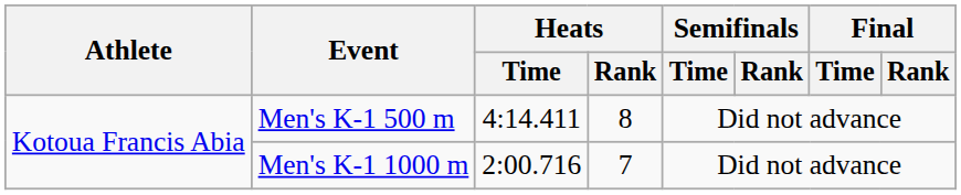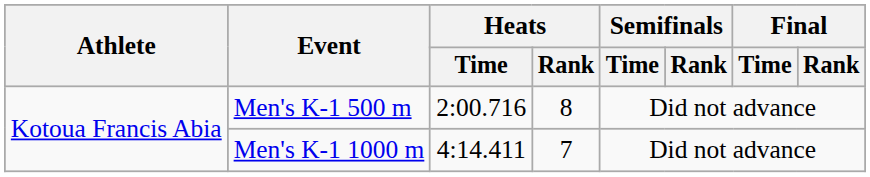 <table class=wikitable style="font-size:90%">
 <tr>
 <th rowspan="2">Athlete</th>
 <th rowspan="2">Event</th>
 <th colspan="2">Heats</th>
 <th colspan="2">Semifinals</th>
 <th colspan="2">Final</th>
 </tr>
 <tr style="font-size:95%">
 <th>Time</th>
 <th>Rank</th>
 <th>Time</th>
 <th>Rank</th>
 <th>Time</th>
 <th>Rank</th>
 </tr>
 <tr align=center>
 <td align=left rowspan=2><a href='#'>Kotoua Francis Abia</a></td>
 <td align=left><a href='#'>Men's K-1 500 m</a></td>
-<td>4:14.411</td>
+<td>2:00.716</td>
 <td>8</td>
 <td colspan=4>Did not advance</td>
 </tr>
 <tr align=center>
 <td align=left><a href='#'>Men's K-1 1000 m</a></td>
-<td>2:00.716</td>
+<td>4:14.411</td>
 <td>7</td>
 <td colspan=4>Did not advance</td>
 </tr>
 </table>
